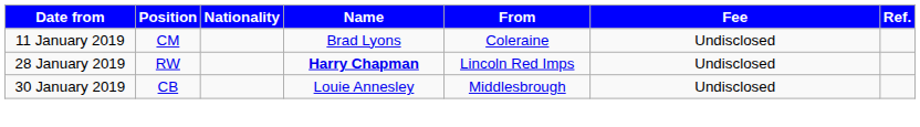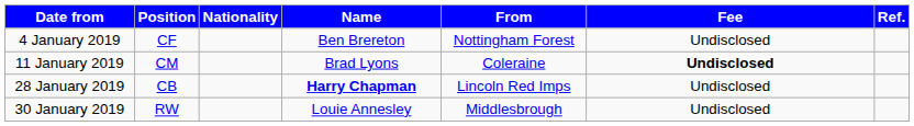 <table class="wikitable"  style="text-align:center; font-size:90%; ">
 <tr>
 <th style="background:#0000FF; color:white; width:120px;">Date from</th>
 <th style="background:#0000FF; color:white; width:50px;">Position</th>
 <th style="background:#0000FF; color:white; width:50px;">Nationality</th>
 <th style="background:#0000FF; color:white; width:150px;">Name</th>
 <th style="background:#0000FF; color:white; width:135px;">From</th>
 <th style="background:#0000FF; color:white; width:275px;">Fee</th>
 <th style="background:#0000FF; color:white; width:25px;">Ref.</th>
 </tr>
 <tr>
+<td>4 January 2019</td>
+<td><a href='#'>CF</a></td>
+<td></td>
+<td><a href='#'>Ben Brereton</a></td>
+<td><a href='#'>Nottingham Forest</a></td>
+<td>Undisclosed</td>
+<td></td>
+</tr>
+<tr>
 <td>11 January 2019</td>
 <td><a href='#'>CM</a></td>
 <td></td>
 <td><a href='#'>Brad Lyons</a></td>
 <td> <a href='#'>Coleraine</a></td>
-<td>Undisclosed</td>
+<td><strong>Undisclosed</strong></td>
 <td></td>
 </tr>
 <tr>
 <td>28 January 2019</td>
-<td><a href='#'>RW</a></td>
+<td><a href='#'>CB</a></td>
 <td></td>
 <td><strong><a href='#'>Harry Chapman</a></strong></td>
 <td> <a href='#'>Lincoln Red Imps</a></td>
 <td>Undisclosed</td>
 <td></td>
 </tr>
 <tr>
 <td>30 January 2019</td>
-<td><a href='#'>CB</a></td>
+<td><a href='#'>RW</a></td>
 <td></td>
 <td><a href='#'>Louie Annesley</a></td>
 <td><a href='#'>Middlesbrough</a></td>
 <td>Undisclosed</td>
 <td></td>
 </tr>
 </table>
